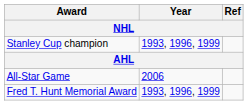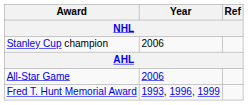 <table class="wikitable">
 <tr>
 <th>Award</th>
 <th>Year</th>
 <th>Ref</th>
 </tr>
 <tr>
 <th colspan="3"><a href='#'>NHL</a></th>
 </tr>
 <tr>
 <td><a href='#'>Stanley Cup</a> champion</td>
-<td><a href='#'>1993</a>, <a href='#'>1996</a>, <a href='#'>1999</a></td>
+<td>2006</td>
 <td></td>
 </tr>
 <tr>
 <th colspan="3"><a href='#'>AHL</a></th>
 </tr>
 <tr>
 <td><a href='#'>All-Star Game</a></td>
 <td><a href='#'>2006</a></td>
 <td></td>
 </tr>
 <tr>
 <td><a href='#'>Fred T. Hunt Memorial Award</a></td>
 <td><a href='#'>1993</a>, <a href='#'>1996</a>, <a href='#'>1999</a></td>
 <td></td>
 </tr>
 </table>
